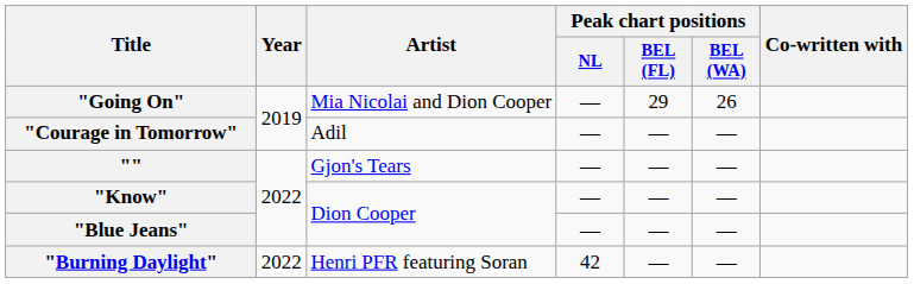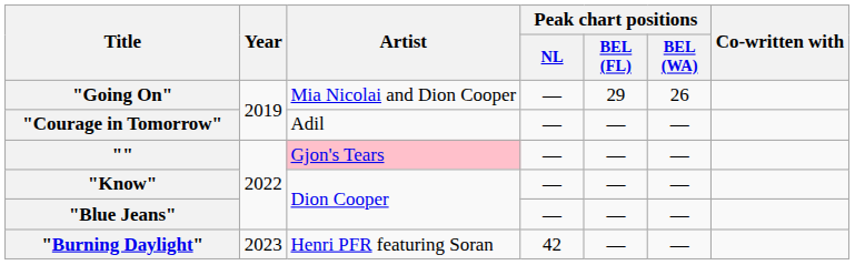 <table class="wikitable plainrowheaders">
 <tr>
 <th scope="col" rowspan="2" style="width:12em;">Title</th>
 <th scope="col" rowspan="2" style="width:1em;">Year</th>
 <th scope="col" rowspan="2">Artist</th>
 <th scope="col" colspan="3">Peak chart positions</th>
 <th scope="col" rowspan="2">Co-written with</th>
 </tr>
 <tr>
 <th scope="col" style="width:3.5em;font-size:85%;"><a href='#'>NL</a></th>
 <th scope="col" style="width:3.5em;font-size:85%;"><a href='#'>BEL<br>(FL)</a><br></th>
 <th scope="col" style="width:3.5em;font-size:85%;"><a href='#'>BEL<br>(WA)</a><br></th>
 </tr>
 <tr>
 <th scope="row">"Going On"</th>
 <td rowspan="2" style="text-align:center">2019</td>
 <td><a href='#'>Mia Nicolai</a> and Dion Cooper</td>
 <td style="text-align:center">—</td>
 <td style="text-align:center">29</td>
 <td style="text-align:center">26</td>
 <td></td>
 </tr>
 <tr>
 <th scope="row">"Courage in Tomorrow"</th>
 <td>Adil</td>
 <td style="text-align:center">—</td>
 <td style="text-align:center">—</td>
 <td style="text-align:center">—</td>
 <td></td>
 </tr>
 <tr>
 <th scope="row">""</th>
 <td rowspan="3" style="text-align:center">2022</td>
-<td><a href='#'>Gjon's Tears</a></td>
+<td style="background: pink;"><a href='#'>Gjon's Tears</a></td>
 <td style="text-align:center">—</td>
 <td style="text-align:center">—</td>
 <td style="text-align:center">—</td>
 <td></td>
 </tr>
 <tr>
 <th scope="row">"Know"</th>
 <td rowspan="2"><a href='#'>Dion Cooper</a></td>
 <td style="text-align:center">—</td>
 <td style="text-align:center">—</td>
 <td style="text-align:center">—</td>
 <td></td>
 </tr>
 <tr>
 <th scope="row">"Blue Jeans"</th>
 <td style="text-align:center">—</td>
 <td style="text-align:center">—</td>
 <td style="text-align:center">—</td>
 <td></td>
 </tr>
 <tr>
 <th scope="row">"<a href='#'>Burning Daylight</a>"</th>
-<td>2022</td>
+<td>2023</td>
 <td><a href='#'>Henri PFR</a> featuring Soran</td>
 <td style="text-align:center">42</td>
 <td style="text-align:center">—</td>
 <td style="text-align:center">—</td>
 <td></td>
 </tr>
 </table>
